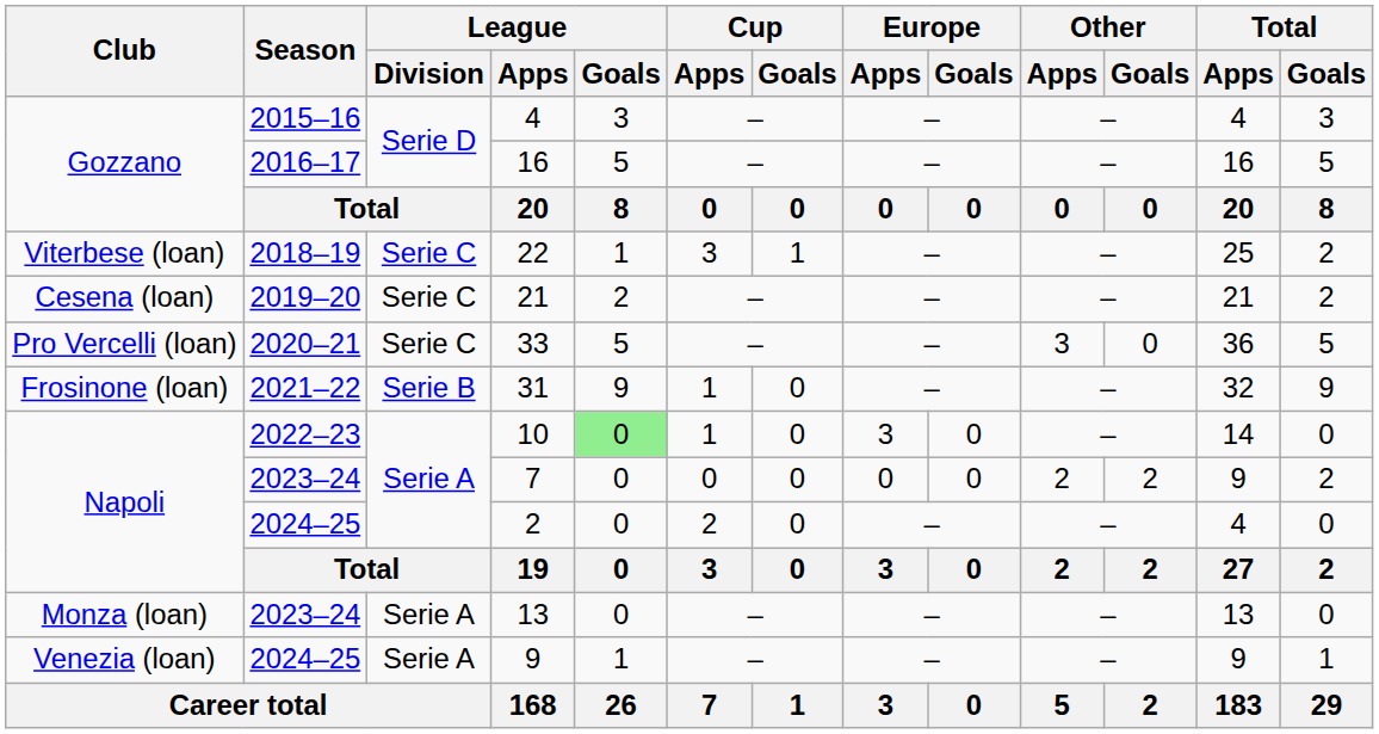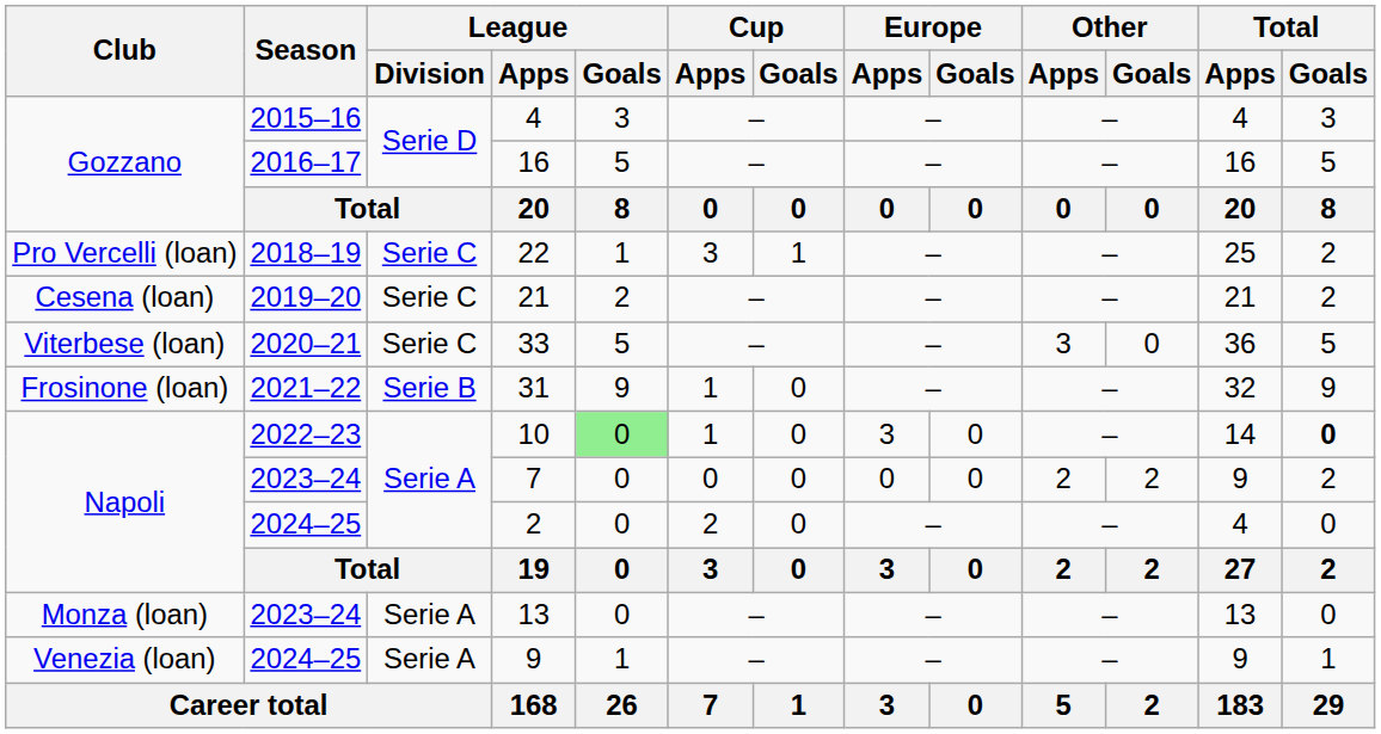 <table class="wikitable" style="text-align:center">
 <tr>
 <th rowspan="2">Club</th>
 <th rowspan="2">Season</th>
 <th colspan="3">League</th>
 <th colspan="2">Cup</th>
 <th colspan="2">Europe</th>
 <th colspan="2">Other</th>
 <th colspan="2">Total</th>
 </tr>
 <tr>
 <th>Division</th>
 <th>Apps</th>
 <th>Goals</th>
 <th>Apps</th>
 <th>Goals</th>
 <th>Apps</th>
 <th>Goals</th>
 <th>Apps</th>
 <th>Goals</th>
 <th>Apps</th>
 <th>Goals</th>
 </tr>
 <tr>
 <td rowspan="3"><a href='#'>Gozzano</a></td>
 <td><a href='#'>2015–16</a></td>
 <td rowspan="2"><a href='#'>Serie D</a></td>
 <td>4</td>
 <td>3</td>
 <td colspan="2">–</td>
 <td colspan="2">–</td>
 <td colspan="2">–</td>
 <td>4</td>
 <td>3</td>
 </tr>
 <tr>
 <td><a href='#'>2016–17</a></td>
 <td>16</td>
 <td>5</td>
 <td colspan="2">–</td>
 <td colspan="2">–</td>
 <td colspan="2">–</td>
 <td>16</td>
 <td>5</td>
 </tr>
 <tr>
 <th colspan="2">Total</th>
 <th>20</th>
 <th>8</th>
 <th>0</th>
 <th>0</th>
 <th>0</th>
 <th>0</th>
 <th>0</th>
 <th>0</th>
 <th>20</th>
 <th>8</th>
 </tr>
 <tr>
-<td><a href='#'>Viterbese</a> (loan)</td>
+<td><a href='#'>Pro Vercelli</a> (loan)</td>
 <td><a href='#'>2018–19</a></td>
 <td><a href='#'>Serie C</a></td>
 <td>22</td>
 <td>1</td>
 <td>3</td>
 <td>1</td>
 <td colspan="2">–</td>
 <td colspan="2">–</td>
 <td>25</td>
 <td>2</td>
 </tr>
 <tr>
 <td><a href='#'>Cesena</a> (loan)</td>
 <td><a href='#'>2019–20</a></td>
 <td>Serie C</td>
 <td>21</td>
 <td>2</td>
 <td colspan="2">–</td>
 <td colspan="2">–</td>
 <td colspan="2">–</td>
 <td>21</td>
 <td>2</td>
 </tr>
 <tr>
-<td><a href='#'>Pro Vercelli</a> (loan)</td>
+<td><a href='#'>Viterbese</a> (loan)</td>
 <td><a href='#'>2020–21</a></td>
 <td>Serie C</td>
 <td>33</td>
 <td>5</td>
 <td colspan="2">–</td>
 <td colspan="2">–</td>
 <td>3</td>
 <td>0</td>
 <td>36</td>
 <td>5</td>
 </tr>
 <tr>
 <td><a href='#'>Frosinone</a> (loan)</td>
 <td><a href='#'>2021–22</a></td>
 <td><a href='#'>Serie B</a></td>
 <td>31</td>
 <td>9</td>
 <td>1</td>
 <td>0</td>
 <td colspan="2">–</td>
 <td colspan="2">–</td>
 <td>32</td>
 <td>9</td>
 </tr>
 <tr>
 <td rowspan="4"><a href='#'>Napoli</a></td>
 <td><a href='#'>2022–23</a></td>
 <td rowspan="3"><a href='#'>Serie A</a></td>
 <td>10</td>
 <td style="background: lightgreen;">0</td>
 <td>1</td>
 <td>0</td>
 <td>3</td>
 <td>0</td>
 <td colspan="2">–</td>
 <td>14</td>
-<td>0</td>
+<td><strong>0</strong></td>
 </tr>
 <tr>
 <td><a href='#'>2023–24</a></td>
 <td>7</td>
 <td>0</td>
 <td>0</td>
 <td>0</td>
 <td>0</td>
 <td>0</td>
 <td>2</td>
 <td>2</td>
 <td>9</td>
 <td>2</td>
 </tr>
 <tr>
 <td><a href='#'>2024–25</a></td>
 <td>2</td>
 <td>0</td>
 <td>2</td>
 <td>0</td>
 <td colspan="2">–</td>
 <td colspan="2">–</td>
 <td>4</td>
 <td>0</td>
 </tr>
 <tr>
 <th colspan="2">Total</th>
 <th>19</th>
 <th>0</th>
 <th>3</th>
 <th>0</th>
 <th>3</th>
 <th>0</th>
 <th>2</th>
 <th>2</th>
 <th>27</th>
 <th>2</th>
 </tr>
 <tr>
 <td><a href='#'>Monza</a> (loan)</td>
 <td><a href='#'>2023–24</a></td>
 <td>Serie A</td>
 <td>13</td>
 <td>0</td>
 <td colspan="2">–</td>
 <td colspan="2">–</td>
 <td colspan="2">–</td>
 <td>13</td>
 <td>0</td>
 </tr>
 <tr>
 <td><a href='#'>Venezia</a> (loan)</td>
 <td><a href='#'>2024–25</a></td>
 <td>Serie A</td>
 <td>9</td>
 <td>1</td>
 <td colspan="2">–</td>
 <td colspan="2">–</td>
 <td colspan="2">–</td>
 <td>9</td>
 <td>1</td>
 </tr>
 <tr>
 <th colspan="3">Career total</th>
 <th>168</th>
 <th>26</th>
 <th>7</th>
 <th>1</th>
 <th>3</th>
 <th>0</th>
 <th>5</th>
 <th>2</th>
 <th>183</th>
 <th>29</th>
 </tr>
 </table>
